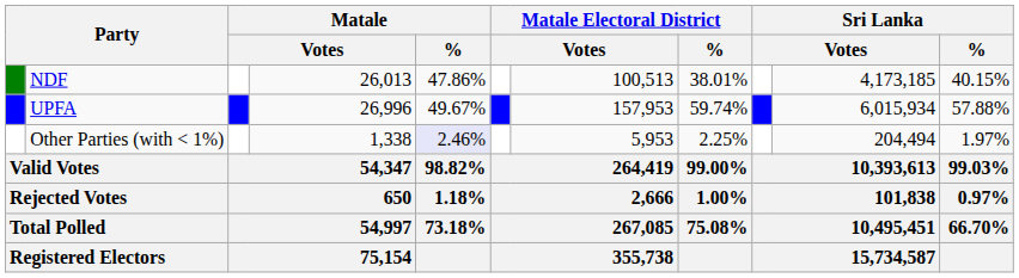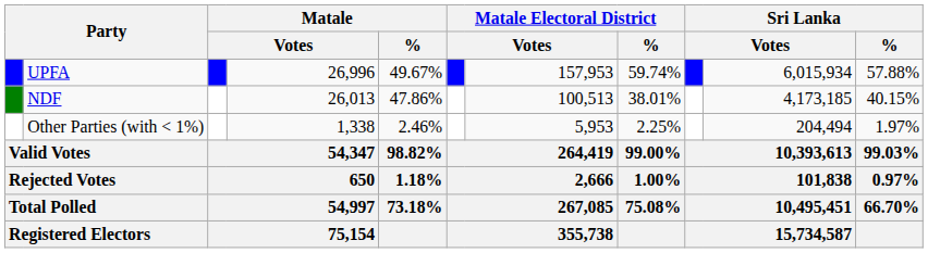 <table class="wikitable">
 <tr>
 <th colspan="2" width="144px"rowspan="2">Party</th>
 <th colspan="3" width="216px">Matale</th>
 <th colspan="3" width="216px"><a href='#'>Matale Electoral District</a></th>
 <th colspan="3" width="216px">Sri Lanka</th>
 </tr>
 <tr>
 <th colspan="2" width="144px">Votes</th>
 <th>%</th>
 <th colspan="2" width="144px">Votes</th>
 <th>%</th>
 <th colspan="2" width="144px">Votes</th>
 <th>%</th>
 </tr>
 <tr>
+<td style="background-color:blue;" width="10px"></td>
+<td style="text-align:left;"><a href='#'>UPFA</a></td>
+<td style="background-color:blue;" width="10px"></td>
+<td style="text-align:right;">26,996</td>
+<td style="text-align:right;">49.67%</td>
+<td style="background-color:blue;" width="10px"></td>
+<td style="text-align:right;">157,953</td>
+<td style="text-align:right;">59.74%</td>
+<td style="background-color:blue;" width="10px"></td>
+<td style="text-align:right;">6,015,934</td>
+<td style="text-align:right;">57.88%</td>
+</tr>
+<tr>
 <td style="background-color:green;" width="10px"></td>
 <td style="text-align:left;"><a href='#'>NDF</a></td>
 <td style="background-color:white;" width="10px"></td>
 <td style="text-align:right;">26,013</td>
 <td style="text-align:right;">47.86%</td>
 <td style="background-color:white;" width="10px"></td>
 <td style="text-align:right;">100,513</td>
 <td style="text-align:right;">38.01%</td>
 <td style="background-color:white;" width="10px"></td>
 <td style="text-align:right;">4,173,185</td>
 <td style="text-align:right;">40.15%</td>
 </tr>
 <tr>
-<td style="background-color:blue;" width="10px"></td>
-<td style="text-align:left;"><a href='#'>UPFA</a></td>
-<td style="background-color:blue;" width="10px"></td>
-<td style="text-align:right;">26,996</td>
-<td style="text-align:right;">49.67%</td>
-<td style="background-color:blue;" width="10px"></td>
-<td style="text-align:right;">157,953</td>
-<td style="text-align:right;">59.74%</td>
-<td style="background-color:blue;" width="10px"></td>
-<td style="text-align:right;">6,015,934</td>
-<td style="text-align:right;">57.88%</td>
-</tr>
-<tr>
 <td style="background-color:white;" width="10px"></td>
 <td style="text-align:left;">Other Parties (with < 1%)</td>
 <td style="background-color:white;" width="10px"></td>
 <td style="text-align:right;">1,338</td>
-<td style="background: lavender; text-align:right;">2.46%</td>
+<td style="text-align:right;">2.46%</td>
 <td style="background-color:white;" width="10px"></td>
 <td style="text-align:right;">5,953</td>
 <td style="text-align:right;">2.25%</td>
 <td style="background-color:white;" width="10px"></td>
 <td style="text-align:right;">204,494</td>
 <td style="text-align:right;">1.97%</td>
 </tr>
 <tr>
 <th colspan="2" width="144px"style="text-align:left;">Valid Votes</th>
 <th style="text-align:right;"colspan="2" width="144px">54,347</th>
 <th style="text-align:right;">98.82%</th>
 <th style="text-align:right;"colspan="2" width="144px">264,419</th>
 <th style="text-align:right;">99.00%</th>
 <th style="text-align:right;"colspan="2" width="144px">10,393,613</th>
 <th style="text-align:right;">99.03%</th>
 </tr>
 <tr>
 <th colspan="2" width="144px"style="text-align:left;">Rejected Votes</th>
 <th style="text-align:right;"colspan="2" width="144px">650</th>
 <th style="text-align:right;">1.18%</th>
 <th style="text-align:right;"colspan="2" width="144px">2,666</th>
 <th style="text-align:right;">1.00%</th>
 <th style="text-align:right;"colspan="2" width="144px">101,838</th>
 <th style="text-align:right;">0.97%</th>
 </tr>
 <tr>
 <th colspan="2" width="144px"style="text-align:left;">Total Polled</th>
 <th style="text-align:right;"colspan="2" width="144px">54,997</th>
 <th style="text-align:right;">73.18%</th>
 <th style="text-align:right;"colspan="2" width="144px">267,085</th>
 <th style="text-align:right;">75.08%</th>
 <th style="text-align:right;"colspan="2" width="144px">10,495,451</th>
 <th style="text-align:right;">66.70%</th>
 </tr>
 <tr>
 <th colspan="2" width="144px"style="text-align:left;">Registered Electors</th>
 <th style="text-align:right;"colspan="2" width="144px">75,154</th>
 <th></th>
 <th style="text-align:right;"colspan="2" width="144px">355,738</th>
 <th></th>
 <th style="text-align:right;"colspan="2" width="144px">15,734,587</th>
 <th></th>
 </tr>
 </table>
